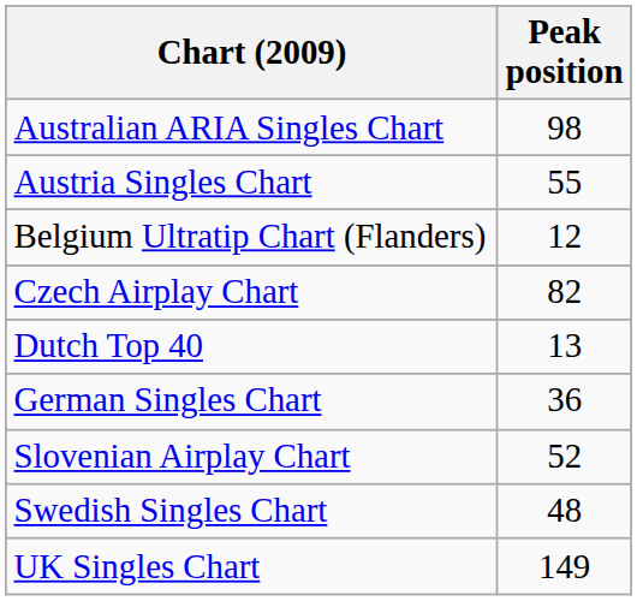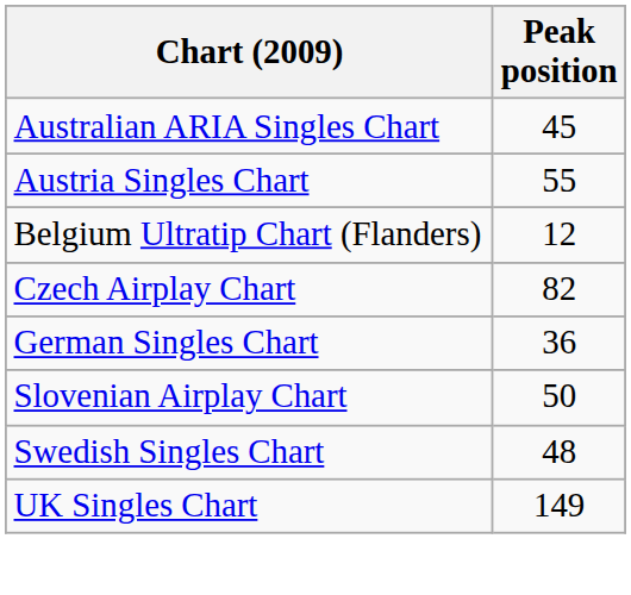 <table class="wikitable sortable">
 <tr>
 <th align="left" width="220">Chart (2009)</th>
 <th align="center">Peak<br>position</th>
 </tr>
 <tr>
 <td align="left"><a href='#'>Australian ARIA Singles Chart</a></td>
-<td align="center">98</td>
+<td align="center">45</td>
 </tr>
 <tr>
 <td align="left"><a href='#'>Austria Singles Chart</a></td>
 <td align="center">55</td>
 </tr>
 <tr>
 <td align="left">Belgium <a href='#'>Ultratip Chart</a> (Flanders)</td>
 <td align="center">12 </td>
 </tr>
 <tr>
 <td align="left"><a href='#'>Czech Airplay Chart</a></td>
 <td align="center">82</td>
 </tr>
 <tr>
-<td align="left"><a href='#'>Dutch Top 40</a></td>
-<td align="center">13</td>
-</tr>
-<tr>
 <td align="left"><a href='#'>German Singles Chart</a></td>
 <td align="center">36</td>
 </tr>
 <tr>
 <td align="left"><a href='#'>Slovenian Airplay Chart</a></td>
-<td align="center">52</td>
+<td align="center">50</td>
 </tr>
 <tr>
 <td align="left"><a href='#'>Swedish Singles Chart</a></td>
 <td align="center">48</td>
 </tr>
 <tr>
 <td align="left"><a href='#'>UK Singles Chart</a></td>
 <td align="center">149</td>
 </tr>
 </table>
